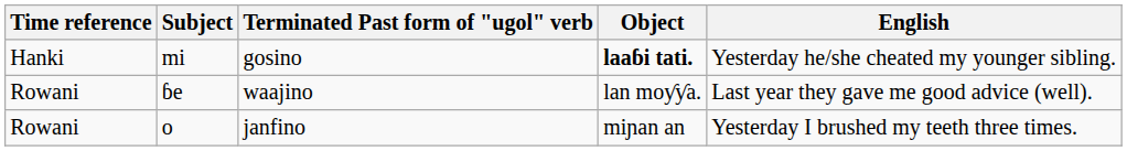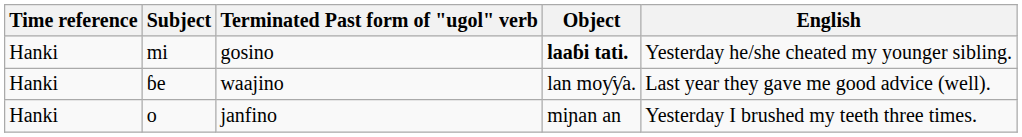 <table class="wikitable">
 <tr>
 <th>Time reference</th>
 <th>Subject</th>
 <th>Terminated Past form of "ugol" verb</th>
 <th>Object</th>
 <th>English</th>
 </tr>
 <tr>
 <td>Hanki</td>
 <td>mi</td>
 <td>gosino</td>
 <td><strong>laaɓi tati.</strong></td>
 <td>Yesterday he/she cheated my younger sibling.</td>
 </tr>
 <tr>
-<td>Rowani</td>
+<td>Hanki</td>
 <td>ɓe</td>
 <td>waajino</td>
 <td>lan moƴƴa.</td>
 <td>Last year they gave me good advice (well).</td>
 </tr>
 <tr>
-<td>Rowani</td>
+<td>Hanki</td>
 <td>o</td>
 <td>janfino</td>
 <td>miɲan an</td>
 <td>Yesterday I brushed my teeth three times.</td>
 </tr>
 </table>
